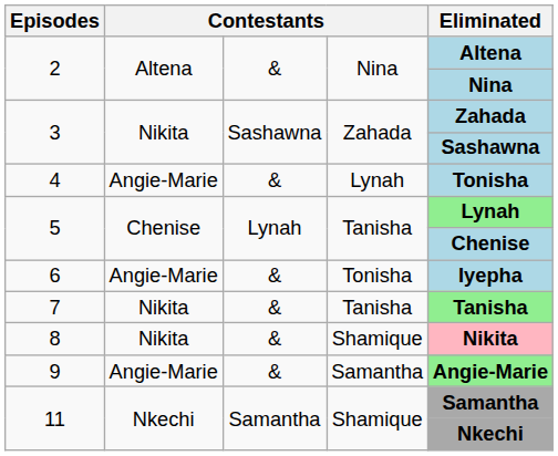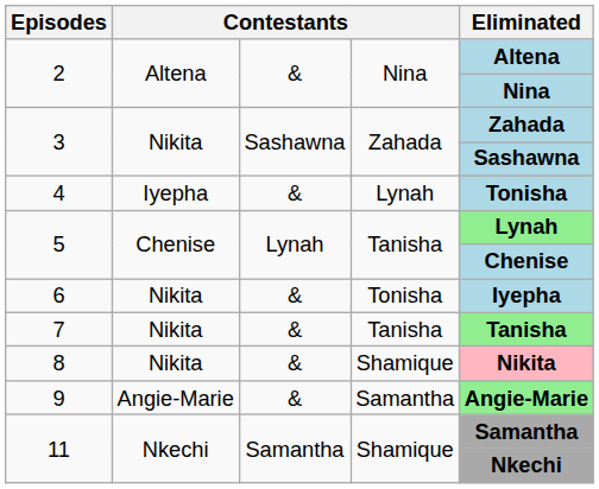 <table class="wikitable" style="text-align:center; font-size:85%;">
 <tr>
 <th>Episodes</th>
 <th colspan="3">Contestants</th>
 <th>Eliminated</th>
 </tr>
 <tr>
 <td rowspan="2">2</td>
 <td rowspan="2">Altena</td>
 <td rowspan="2">&</td>
 <td rowspan="2">Nina</td>
 <td style="background:lightblue;"><strong>Altena</strong></td>
 </tr>
 <tr>
 <td style="background:lightblue;"><strong>Nina</strong></td>
 </tr>
 <tr>
 <td rowspan="2">3</td>
 <td rowspan="2">Nikita</td>
 <td rowspan="2">Sashawna</td>
 <td rowspan="2">Zahada</td>
 <td style="background:lightblue;"><strong>Zahada</strong></td>
 </tr>
 <tr>
 <td style="background:lightblue;"><strong>Sashawna</strong></td>
 </tr>
 <tr>
 <td>4</td>
-<td>Angie-Marie</td>
+<td>Iyepha</td>
 <td>&</td>
 <td>Lynah</td>
 <td style="background:lightblue;"><strong>Tonisha</strong></td>
 </tr>
 <tr>
 <td rowspan="2">5</td>
 <td rowspan="2">Chenise</td>
 <td rowspan="2">Lynah</td>
 <td rowspan="2">Tanisha</td>
 <td style="background:lightgreen;"><strong>Lynah</strong></td>
 </tr>
 <tr>
 <td style="background:lightblue;"><strong>Chenise</strong></td>
 </tr>
 <tr>
 <td>6</td>
-<td>Angie-Marie</td>
+<td>Nikita</td>
 <td>&</td>
 <td>Tonisha</td>
 <td style="background:lightblue;"><strong>Iyepha</strong></td>
 </tr>
 <tr>
 <td>7</td>
 <td>Nikita</td>
 <td>&</td>
 <td>Tanisha</td>
 <td style="background:lightgreen;"><strong>Tanisha</strong></td>
 </tr>
 <tr>
 <td>8</td>
 <td>Nikita</td>
 <td>&</td>
 <td>Shamique</td>
 <td style="background:lightpink;"><strong>Nikita</strong></td>
 </tr>
 <tr>
 <td>9</td>
 <td>Angie-Marie</td>
 <td>&</td>
 <td>Samantha</td>
 <td style="background:lightgreen;"><strong>Angie-Marie</strong></td>
 </tr>
 <tr>
 <td rowspan="2">11</td>
 <td rowspan="2">Nkechi</td>
 <td rowspan="2">Samantha</td>
 <td rowspan="2">Shamique</td>
 <td style="background:darkgrey;"><strong>Samantha</strong></td>
 </tr>
 <tr>
 <td style="background:darkgrey;"><strong>Nkechi</strong></td>
 </tr>
 </table>
